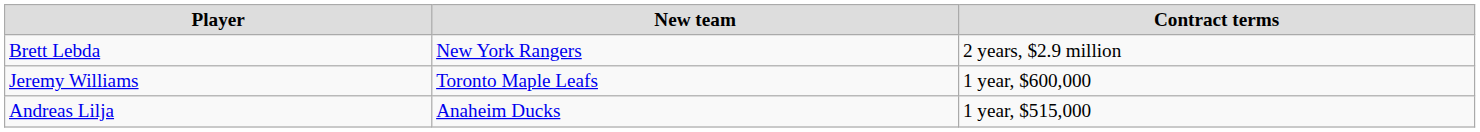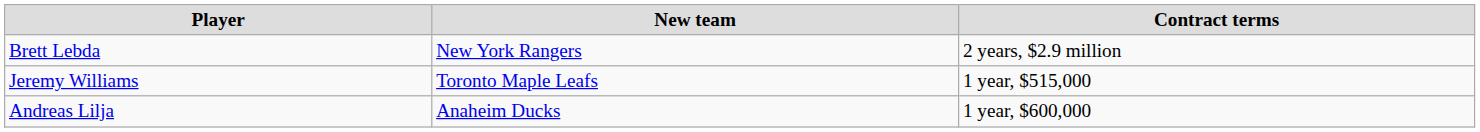 <table class="wikitable" style="width:97%;">
 <tr style="text-align:center; background:#ddd;">
 <td><strong>Player</strong></td>
 <td><strong>New team</strong></td>
 <td><strong>Contract terms</strong></td>
 </tr>
 <tr>
 <td><a href='#'>Brett Lebda</a></td>
 <td><a href='#'>New York Rangers</a></td>
 <td>2 years, $2.9 million</td>
 </tr>
 <tr>
 <td><a href='#'>Jeremy Williams</a></td>
 <td><a href='#'>Toronto Maple Leafs</a></td>
-<td>1 year, $600,000</td>
+<td>1 year, $515,000</td>
 </tr>
 <tr>
 <td><a href='#'>Andreas Lilja</a></td>
 <td><a href='#'>Anaheim Ducks</a></td>
-<td>1 year, $515,000</td>
+<td>1 year, $600,000</td>
 </tr>
 </table>
